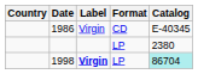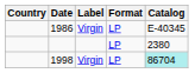 <table class="wikitable" style="font-size:85%;">
 <tr>
 <th>Country</th>
 <th>Date</th>
 <th>Label</th>
 <th>Format</th>
 <th>Catalog</th>
 </tr>
 <tr>
 <td></td>
 <td>1986</td>
 <td><a href='#'>Virgin</a></td>
-<td><a href='#'>CD</a></td>
+<td><a href='#'>LP</a></td>
 <td>E-40345</td>
 </tr>
 <tr>
 <td></td>
 <td></td>
 <td></td>
 <td><a href='#'>LP</a></td>
 <td>2380</td>
 </tr>
 <tr>
 <td></td>
 <td>1998</td>
-<td><strong><a href='#'>Virgin</a></strong></td>
+<td><a href='#'>Virgin</a></td>
 <td><a href='#'>LP</a></td>
 <td style="background: paleturquoise;">86704</td>
 </tr>
 </table>
